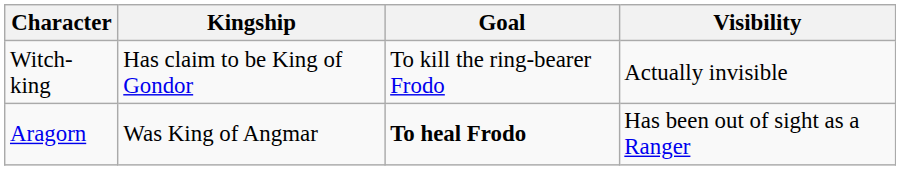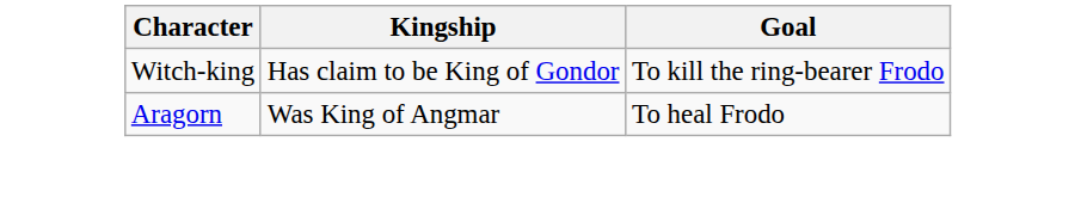 <table style="margin-left: auto; margin-right: auto; border: none;" class="wikitable">
 <tr>
 <th>Character</th>
 <th>Kingship</th>
 <th>Goal</th>
-<th>Visibility</th>
 </tr>
 <tr>
 <td>Witch-king</td>
 <td>Has claim to be King of <a href='#'>Gondor</a></td>
 <td>To kill the ring-bearer <a href='#'>Frodo</a></td>
-<td>Actually invisible</td>
 </tr>
 <tr>
 <td><a href='#'>Aragorn</a></td>
 <td>Was King of Angmar</td>
-<td><strong>To heal Frodo</strong></td>
-<td>Has been out of sight as a <a href='#'>Ranger</a></td>
+<td>To heal Frodo</td>
 </tr>
 </table>
